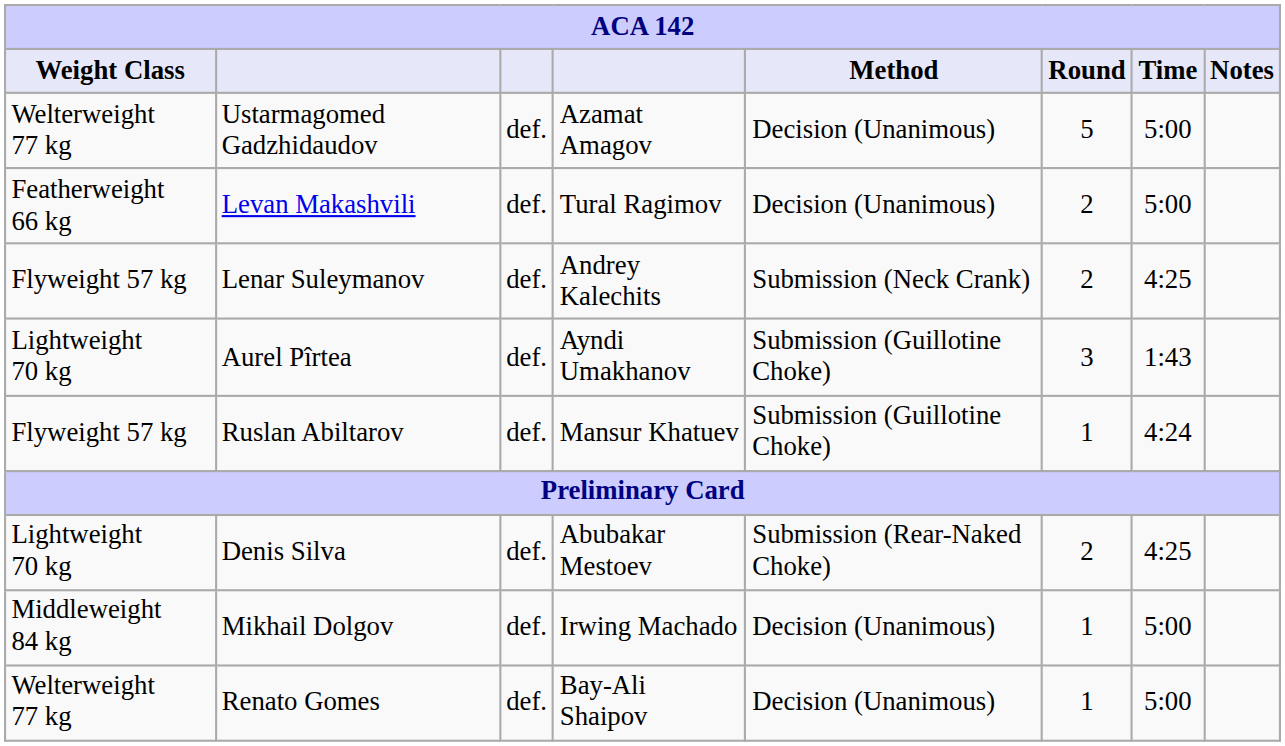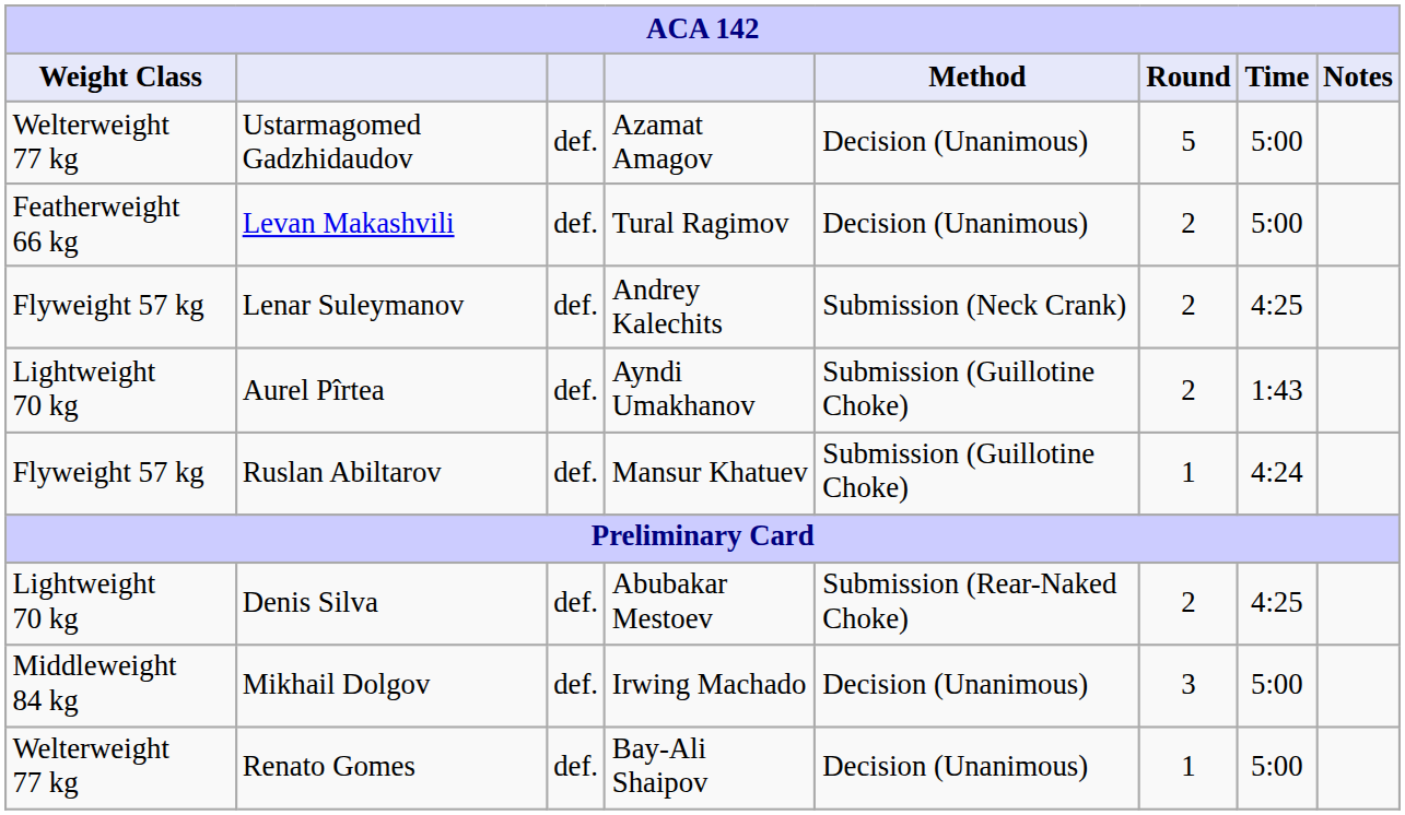 <table class="wikitable" style="font-size: 80%;">
 <tr>
 <th colspan="8" style="background-color: #ccf; color: #000080; text-align: center;"><strong>ACA 142</strong></th>
 </tr>
 <tr>
 <th colspan="1" style="background-color: #E6E8FA; color: #000000; text-align: center;">Weight Class</th>
 <th colspan="1" style="background-color: #E6E8FA; color: #000000; text-align: center;"></th>
 <th colspan="1" style="background-color: #E6E8FA; color: #000000; text-align: center;"></th>
 <th colspan="1" style="background-color: #E6E8FA; color: #000000; text-align: center;"></th>
 <th colspan="1" style="background-color: #E6E8FA; color: #000000; text-align: center;">Method</th>
 <th colspan="1" style="background-color: #E6E8FA; color: #000000; text-align: center;">Round</th>
 <th colspan="1" style="background-color: #E6E8FA; color: #000000; text-align: center;">Time</th>
 <th colspan="1" style="background-color: #E6E8FA; color: #000000; text-align: center;">Notes</th>
 </tr>
 <tr>
 <td>Welterweight 77 kg</td>
 <td> Ustarmagomed Gadzhidaudov</td>
 <td>def.</td>
 <td> Azamat Amagov</td>
 <td>Decision (Unanimous)</td>
 <td align=center>5</td>
 <td align=center>5:00</td>
 <td></td>
 </tr>
 <tr>
 <td>Featherweight 66 kg</td>
 <td> <a href='#'>Levan Makashvili</a></td>
 <td>def.</td>
 <td> Tural Ragimov</td>
 <td>Decision (Unanimous)</td>
 <td align=center>2</td>
 <td align=center>5:00</td>
 <td></td>
 </tr>
 <tr>
 <td>Flyweight 57 kg</td>
 <td> Lenar Suleymanov</td>
 <td>def.</td>
 <td> Andrey Kalechits</td>
 <td>Submission (Neck Crank)</td>
 <td align=center>2</td>
 <td align=center>4:25</td>
 <td></td>
 </tr>
 <tr>
 <td>Lightweight 70 kg</td>
 <td> Aurel Pîrtea</td>
 <td>def.</td>
 <td> Ayndi Umakhanov</td>
 <td>Submission (Guillotine Choke)</td>
-<td align=center>3</td>
+<td align=center>2</td>
 <td align=center>1:43</td>
 <td></td>
 </tr>
 <tr>
 <td>Flyweight 57 kg</td>
 <td> Ruslan Abiltarov</td>
 <td>def.</td>
 <td> Mansur Khatuev</td>
 <td>Submission (Guillotine Choke)</td>
 <td align=center>1</td>
 <td align=center>4:24</td>
 <td></td>
 </tr>
 <tr>
 <th colspan="8" style="background-color: #ccf; color: #000080; text-align: center;"><strong>Preliminary Card</strong></th>
 </tr>
 <tr>
 <td>Lightweight 70 kg</td>
 <td> Denis Silva</td>
 <td>def.</td>
 <td> Abubakar Mestoev</td>
 <td>Submission (Rear-Naked Choke)</td>
 <td align=center>2</td>
 <td align=center>4:25</td>
 <td></td>
 </tr>
 <tr>
 <td>Middleweight 84 kg</td>
 <td> Mikhail Dolgov</td>
 <td>def.</td>
 <td> Irwing Machado</td>
 <td>Decision (Unanimous)</td>
-<td align=center>1</td>
+<td align=center>3</td>
 <td align=center>5:00</td>
 <td></td>
 </tr>
 <tr>
 <td>Welterweight 77 kg</td>
 <td> Renato Gomes</td>
 <td>def.</td>
 <td> Bay-Ali Shaipov</td>
 <td>Decision (Unanimous)</td>
 <td align=center>1</td>
 <td align=center>5:00</td>
 <td></td>
 </tr>
 </table>
